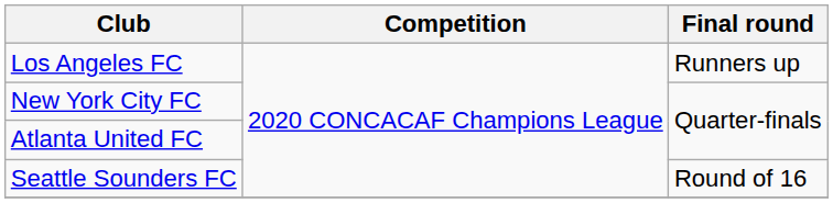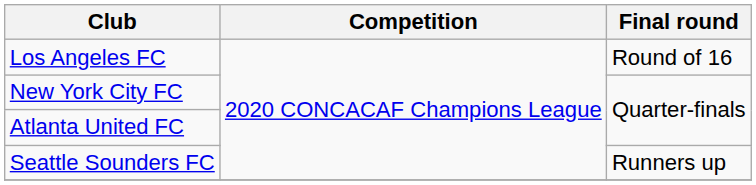 <table class="wikitable">
 <tr>
 <th>Club</th>
 <th>Competition</th>
 <th>Final round</th>
 </tr>
 <tr>
 <td><a href='#'>Los Angeles FC</a></td>
 <td rowspan=4><a href='#'>2020 CONCACAF Champions League</a></td>
-<td>Runners up</td>
+<td>Round of 16</td>
 </tr>
 <tr>
 <td><a href='#'>New York City FC</a></td>
 <td rowspan=2>Quarter-finals</td>
 </tr>
 <tr>
 <td><a href='#'>Atlanta United FC</a></td>
 </tr>
 <tr>
 <td><a href='#'>Seattle Sounders FC</a></td>
-<td>Round of 16</td>
+<td>Runners up</td>
 </tr>
 <tr>
 </tr>
 </table>
